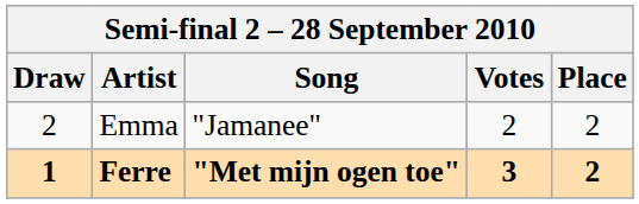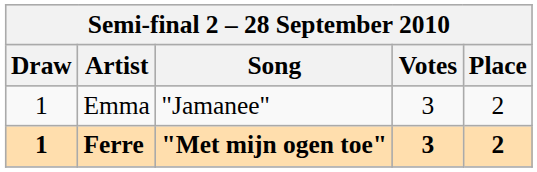 <table class="sortable wikitable" style="margin: 1em auto 1em auto; text-align:center">
 <tr>
 <th colspan="5">Semi-final 2 – 28 September 2010</th>
 </tr>
 <tr bgcolor="#CCCCCC">
 <th>Draw</th>
 <th>Artist</th>
 <th>Song</th>
 <th>Votes</th>
 <th>Place</th>
 </tr>
 <tr>
-<td>2</td>
+<td>1</td>
 <td align="left">Emma</td>
 <td align="left">"Jamanee"</td>
-<td>2</td>
+<td>3</td>
 <td>2</td>
 </tr>
 <tr style="font-weight:bold;background:navajowhite;">
 <td>1</td>
 <td align="left">Ferre</td>
 <td align="left">"Met mijn ogen toe"</td>
 <td>3</td>
 <td>2</td>
 </tr>
 </table>
